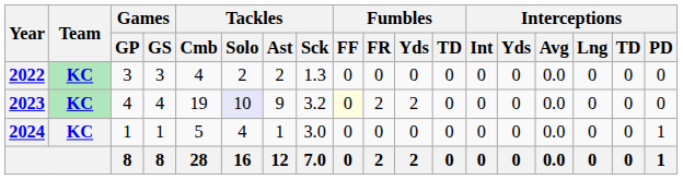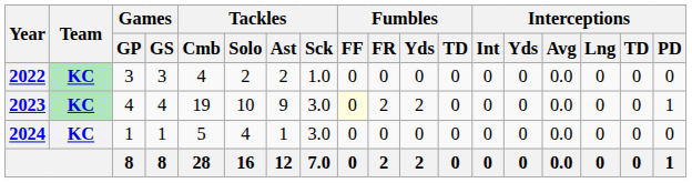 <table class="wikitable" style="text-align:center;">
 <tr>
 <th rowspan="2">Year</th>
 <th rowspan="2">Team</th>
 <th colspan="2">Games</th>
 <th colspan="4">Tackles</th>
 <th colspan="4">Fumbles</th>
 <th colspan="6">Interceptions</th>
 </tr>
 <tr>
 <th>GP</th>
 <th>GS</th>
 <th>Cmb</th>
 <th>Solo</th>
 <th>Ast</th>
 <th>Sck</th>
 <th>FF</th>
 <th>FR</th>
 <th>Yds</th>
 <th>TD</th>
 <th>Int</th>
 <th>Yds</th>
 <th>Avg</th>
 <th>Lng</th>
 <th>TD</th>
 <th>PD</th>
 </tr>
 <tr>
 <th><a href='#'>2022</a></th>
 <th style="background:#afe6ba; width:3em;"><a href='#'>KC</a></th>
 <td>3</td>
 <td>3</td>
 <td>4</td>
 <td>2</td>
 <td>2</td>
-<td>1.3</td>
+<td>1.0</td>
 <td>0</td>
 <td>0</td>
 <td>0</td>
 <td>0</td>
 <td>0</td>
 <td>0</td>
 <td>0.0</td>
 <td>0</td>
 <td>0</td>
 <td>0</td>
 </tr>
 <tr>
 <th><a href='#'>2023</a></th>
 <th style="background:#afe6ba; width:3em;"><a href='#'>KC</a></th>
 <td>4</td>
 <td>4</td>
 <td>19</td>
-<td style="background: lavender;">10</td>
+<td>10</td>
 <td>9</td>
-<td>3.2</td>
+<td>3.0</td>
 <td style="background: lightyellow;">0</td>
 <td>2</td>
 <td>2</td>
 <td>0</td>
 <td>0</td>
 <td>0</td>
 <td>0.0</td>
 <td>0</td>
 <td>0</td>
-<td>0</td>
+<td>1</td>
 </tr>
 <tr>
 <th><a href='#'>2024</a></th>
 <th><a href='#'>KC</a></th>
 <td>1</td>
 <td>1</td>
 <td>5</td>
 <td>4</td>
 <td>1</td>
 <td>3.0</td>
 <td>0</td>
 <td>0</td>
 <td>0</td>
 <td>0</td>
 <td>0</td>
 <td>0</td>
 <td>0.0</td>
 <td>0</td>
 <td>0</td>
-<td>1</td>
+<td>0</td>
 </tr>
 <tr>
 <th colspan="2"></th>
 <th>8</th>
 <th>8</th>
 <th>28</th>
 <th>16</th>
 <th>12</th>
 <th>7.0</th>
 <th>0</th>
 <th>2</th>
 <th>2</th>
 <th>0</th>
 <th>0</th>
 <th>0</th>
 <th>0.0</th>
 <th>0</th>
 <th>0</th>
 <th>1</th>
 </tr>
 </table>
